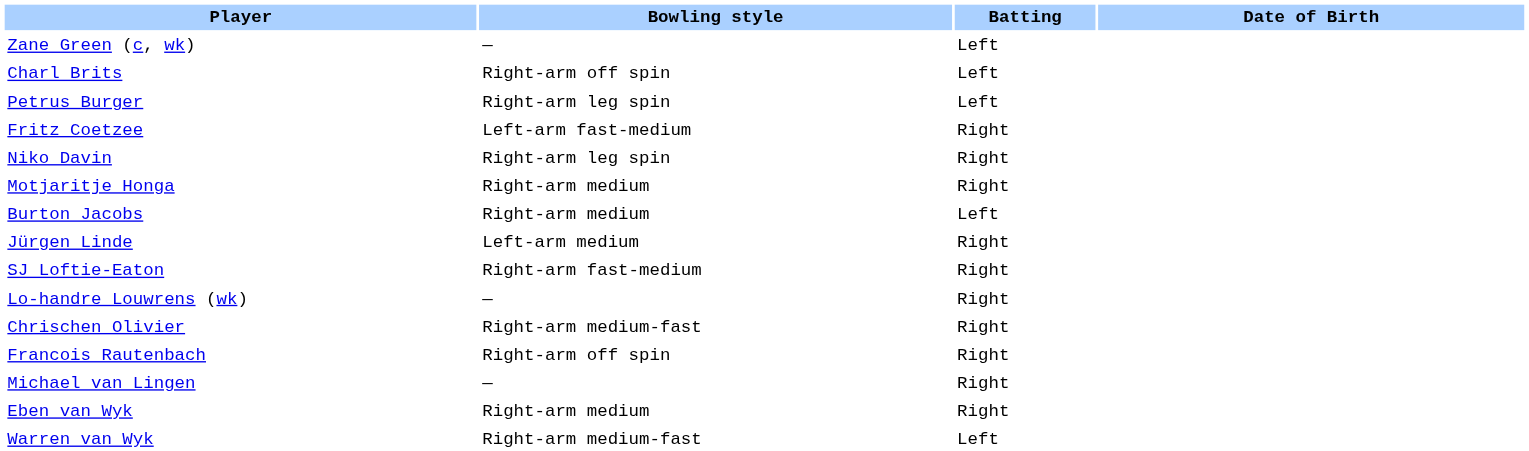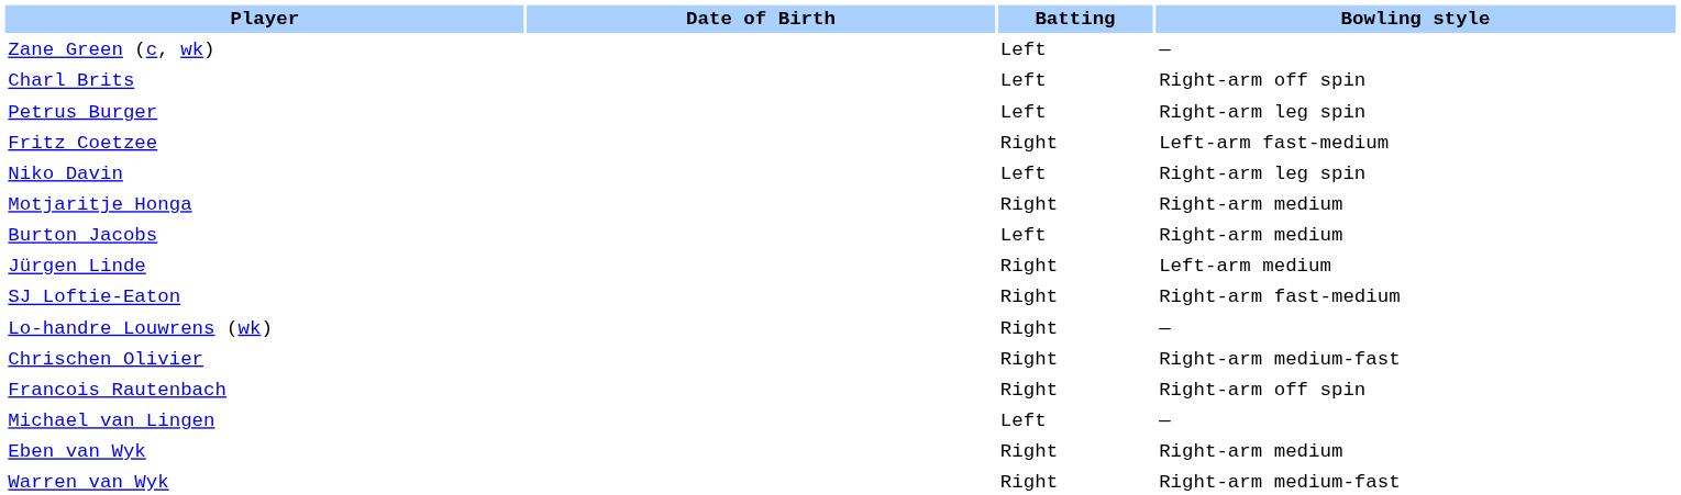 <table border="0" cellspacing="2" cellpadding="2" style="width:90%;">
 <tr style="background:#aad0ff;">
 <th width=20%>Player</th>
+<th width=18%>Date of Birth</th>
+<th width=6%>Batting</th>
 <th width=20%>Bowling style</th>
-<th width=6%>Batting</th>
-<th width=18%>Date of Birth</th>
 </tr>
 <tr>
 <td><a href='#'>Zane Green</a> (<a href='#'>c</a>, <a href='#'>wk</a>)</td>
+<td></td>
+<td>Left</td>
 <td>—</td>
-<td>Left</td>
-<td></td>
 </tr>
 <tr>
 <td><a href='#'>Charl Brits</a></td>
+<td></td>
+<td>Left</td>
 <td>Right-arm off spin</td>
-<td>Left</td>
-<td></td>
 </tr>
 <tr>
 <td><a href='#'>Petrus Burger</a></td>
+<td></td>
+<td>Left</td>
 <td>Right-arm leg spin</td>
-<td>Left</td>
-<td></td>
 </tr>
 <tr>
 <td><a href='#'>Fritz Coetzee</a></td>
+<td></td>
+<td>Right</td>
 <td>Left-arm fast-medium</td>
-<td>Right</td>
-<td></td>
 </tr>
 <tr>
 <td><a href='#'>Niko Davin</a></td>
+<td></td>
+<td>Left</td>
 <td>Right-arm leg spin</td>
-<td>Right</td>
-<td></td>
 </tr>
 <tr>
 <td><a href='#'>Motjaritje Honga</a></td>
+<td></td>
+<td>Right</td>
 <td>Right-arm medium</td>
-<td>Right</td>
-<td></td>
 </tr>
 <tr>
 <td><a href='#'>Burton Jacobs</a></td>
+<td></td>
+<td>Left</td>
 <td>Right-arm medium</td>
-<td>Left</td>
-<td></td>
 </tr>
 <tr>
 <td><a href='#'>Jürgen Linde</a></td>
+<td></td>
+<td>Right</td>
 <td>Left-arm medium</td>
-<td>Right</td>
-<td></td>
 </tr>
 <tr>
 <td><a href='#'>SJ Loftie-Eaton</a></td>
+<td></td>
+<td>Right</td>
 <td>Right-arm fast-medium</td>
-<td>Right</td>
-<td></td>
 </tr>
 <tr>
 <td><a href='#'>Lo-handre Louwrens</a> (<a href='#'>wk</a>)</td>
+<td></td>
+<td>Right</td>
 <td>—</td>
-<td>Right</td>
-<td></td>
 </tr>
 <tr>
 <td><a href='#'>Chrischen Olivier</a></td>
+<td></td>
+<td>Right</td>
 <td>Right-arm medium-fast</td>
-<td>Right</td>
-<td></td>
 </tr>
 <tr>
 <td><a href='#'>Francois Rautenbach</a></td>
+<td></td>
+<td>Right</td>
 <td>Right-arm off spin</td>
-<td>Right</td>
-<td></td>
 </tr>
 <tr>
 <td><a href='#'>Michael van Lingen</a></td>
+<td></td>
+<td>Left</td>
 <td>—</td>
-<td>Right</td>
-<td></td>
 </tr>
 <tr>
 <td><a href='#'>Eben van Wyk</a></td>
+<td></td>
+<td>Right</td>
 <td>Right-arm medium</td>
-<td>Right</td>
-<td></td>
 </tr>
 <tr>
 <td><a href='#'>Warren van Wyk</a></td>
+<td></td>
+<td>Right</td>
 <td>Right-arm medium-fast</td>
-<td>Left</td>
-<td></td>
 </tr>
 </table>
